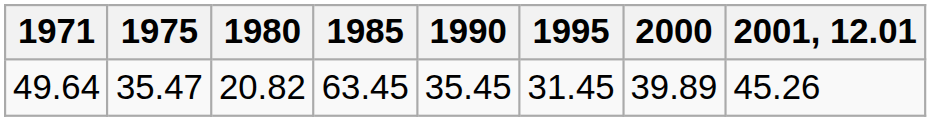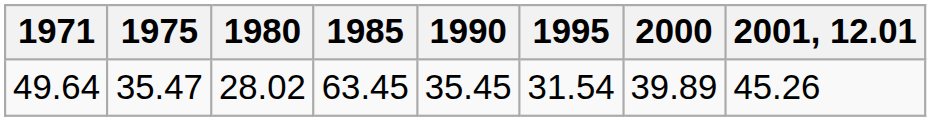 <table class="wikitable">
 <tr>
 <th>1971</th>
 <th>1975</th>
 <th>1980</th>
 <th>1985</th>
 <th>1990</th>
 <th>1995</th>
 <th>2000</th>
 <th>2001, 12.01</th>
 </tr>
 <tr>
 <td>49.64</td>
 <td>35.47</td>
-<td>20.82</td>
+<td>28.02</td>
 <td>63.45</td>
 <td>35.45</td>
-<td>31.45</td>
+<td>31.54</td>
 <td>39.89</td>
 <td>45.26</td>
 </tr>
 </table>
